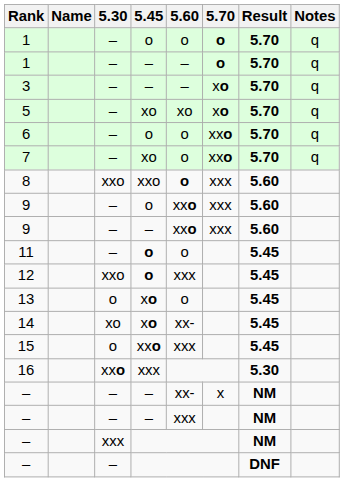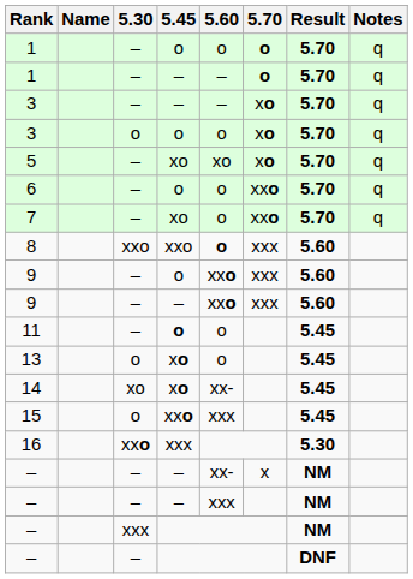 <table class="wikitable">
 <tr>
 <th>Rank</th>
 <th>Name</th>
 <th>5.30</th>
 <th>5.45</th>
 <th>5.60</th>
 <th>5.70</th>
 <th>Result</th>
 <th>Notes</th>
 </tr>
 <tr align="center" style="background:#ddffdd;">
 <td>1</td>
 <td align="left"></td>
 <td>–</td>
 <td>o</td>
 <td>o</td>
 <td><strong>o</strong></td>
 <td><strong>5.70</strong></td>
 <td>q</td>
 </tr>
 <tr align="center" style="background:#ddffdd;">
 <td>1</td>
 <td align="left"></td>
 <td>–</td>
 <td>–</td>
 <td>–</td>
 <td><strong>o</strong></td>
 <td><strong>5.70</strong></td>
 <td>q</td>
 </tr>
 <tr align="center" style="background:#ddffdd;">
 <td>3</td>
 <td align="left"></td>
 <td>–</td>
 <td>–</td>
 <td>–</td>
+<td>x<strong>o</strong></td>
+<td><strong>5.70</strong></td>
+<td>q</td>
+</tr>
+<tr align="center" style="background:#ddffdd;">
+<td>3</td>
+<td align="left"></td>
+<td>o</td>
+<td>o</td>
+<td>o</td>
 <td>x<strong>o</strong></td>
 <td><strong>5.70</strong></td>
 <td>q</td>
 </tr>
 <tr align="center" style="background:#ddffdd;">
 <td>5</td>
 <td align="left"></td>
 <td>–</td>
 <td>xo</td>
 <td>xo</td>
 <td>x<strong>o</strong></td>
 <td><strong>5.70</strong></td>
 <td>q</td>
 </tr>
 <tr align="center" style="background:#ddffdd;">
 <td>6</td>
 <td align="left"></td>
 <td>–</td>
 <td>o</td>
 <td>o</td>
 <td>xx<strong>o</strong></td>
 <td><strong>5.70</strong></td>
 <td>q</td>
 </tr>
 <tr align="center" style="background:#ddffdd;">
 <td>7</td>
 <td align="left"></td>
 <td>–</td>
 <td>xo</td>
 <td>o</td>
 <td>xx<strong>o</strong></td>
 <td><strong>5.70</strong></td>
 <td>q</td>
 </tr>
 <tr align="center">
 <td>8</td>
 <td align="left"></td>
 <td>xxo</td>
 <td>xxo</td>
 <td><strong>o</strong></td>
 <td>xxx</td>
 <td><strong>5.60</strong></td>
 <td></td>
 </tr>
 <tr align="center">
 <td>9</td>
 <td align="left"></td>
 <td>–</td>
 <td>o</td>
 <td>xx<strong>o</strong></td>
 <td>xxx</td>
 <td><strong>5.60</strong></td>
 <td></td>
 </tr>
 <tr align="center">
 <td>9</td>
 <td align="left"></td>
 <td>–</td>
 <td>–</td>
 <td>xx<strong>o</strong></td>
 <td>xxx</td>
 <td><strong>5.60</strong></td>
 <td></td>
 </tr>
 <tr align="center">
 <td>11</td>
 <td align="left"></td>
 <td>–</td>
 <td><strong>o</strong></td>
 <td>o</td>
-<td colspan=1></td>
-<td><strong>5.45</strong></td>
-<td></td>
-</tr>
-<tr align="center">
-<td>12</td>
-<td align="left"></td>
-<td>xxo</td>
-<td><strong>o</strong></td>
-<td>xxx</td>
 <td colspan=1></td>
 <td><strong>5.45</strong></td>
 <td></td>
 </tr>
 <tr align="center">
 <td>13</td>
 <td align="left"></td>
 <td>o</td>
 <td>x<strong>o</strong></td>
 <td>o</td>
 <td colspan=1></td>
 <td><strong>5.45</strong></td>
 <td></td>
 </tr>
 <tr align="center">
 <td>14</td>
 <td align="left"></td>
 <td>xo</td>
 <td>x<strong>o</strong></td>
 <td>xx-</td>
 <td colspan=1></td>
 <td><strong>5.45</strong></td>
 <td></td>
 </tr>
 <tr align="center">
 <td>15</td>
 <td align="left"></td>
 <td>o</td>
 <td>xx<strong>o</strong></td>
 <td>xxx</td>
 <td colspan=1></td>
 <td><strong>5.45</strong></td>
 <td></td>
 </tr>
 <tr align="center">
 <td>16</td>
 <td align="left"></td>
 <td>xx<strong>o</strong></td>
 <td>xxx</td>
 <td colspan=2></td>
 <td><strong>5.30</strong></td>
 <td></td>
 </tr>
 <tr align="center">
 <td>–</td>
 <td align="left"></td>
 <td>–</td>
 <td>–</td>
 <td>xx-</td>
 <td>x</td>
 <td><strong>NM</strong></td>
 <td></td>
 </tr>
 <tr align="center">
 <td>–</td>
 <td align="left"></td>
 <td>–</td>
 <td>–</td>
 <td>xxx</td>
 <td colspan=1></td>
 <td><strong>NM</strong></td>
 <td></td>
 </tr>
 <tr align="center">
 <td>–</td>
 <td align="left"></td>
 <td>xxx</td>
 <td colspan=3></td>
 <td><strong>NM</strong></td>
 <td></td>
 </tr>
 <tr align="center">
 <td>–</td>
 <td align="left"></td>
 <td>–</td>
 <td colspan=3></td>
 <td><strong>DNF</strong></td>
 <td></td>
 </tr>
 </table>
